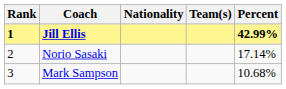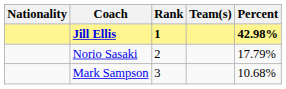 <table class="wikitable">
 <tr>
+<th>Nationality</th>
+<th>Coach</th>
 <th>Rank</th>
-<th>Coach</th>
-<th>Nationality</th>
 <th>Team(s)</th>
 <th>Percent</th>
 </tr>
 <tr style="background-color: #FFF68F; font-weight: bold;">
+<td></td>
+<td><a href='#'>Jill Ellis</a></td>
 <td>1</td>
-<td><a href='#'>Jill Ellis</a></td>
 <td></td>
-<td></td>
-<td>42.99%</td>
+<td>42.98%</td>
 </tr>
 <tr>
+<td></td>
+<td><a href='#'>Norio Sasaki</a></td>
 <td>2</td>
-<td><a href='#'>Norio Sasaki</a></td>
 <td></td>
-<td></td>
-<td>17.14%</td>
+<td>17.79%</td>
 </tr>
 <tr>
+<td></td>
+<td><a href='#'>Mark Sampson</a></td>
 <td>3</td>
-<td><a href='#'>Mark Sampson</a></td>
-<td></td>
 <td></td>
 <td>10.68%</td>
 </tr>
 </table>
